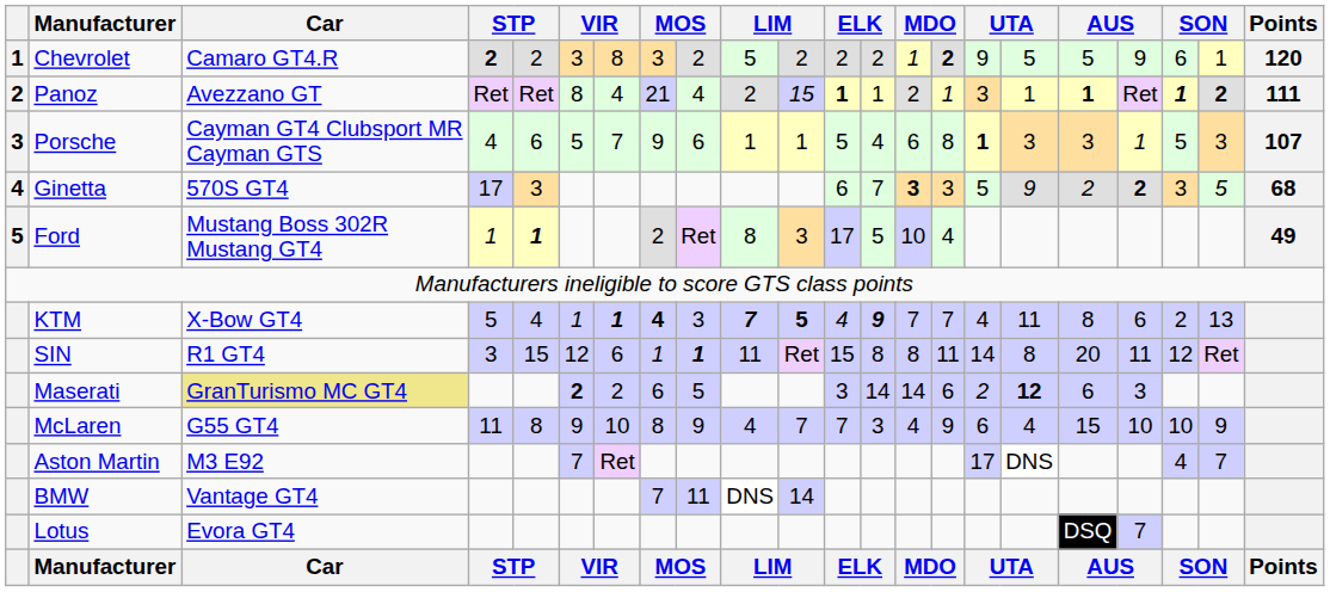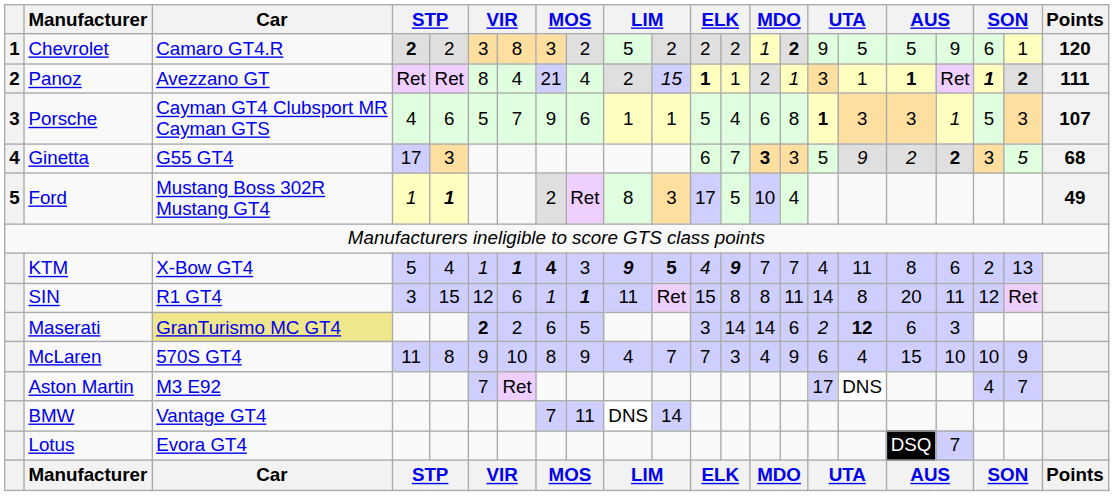 <table class="wikitable" style="font-size:85%; text-align:center">
 <tr valign="top">
 <th valign=middle></th>
 <th valign=middle>Manufacturer</th>
 <th valign=middle>Car</th>
 <th colspan=2><a href='#'>STP</a></th>
 <th colspan=2><a href='#'>VIR</a></th>
 <th colspan=2><a href='#'>MOS</a></th>
 <th colspan=2><a href='#'>LIM</a></th>
 <th colspan=2><a href='#'>ELK</a></th>
 <th colspan=2><a href='#'>MDO</a></th>
 <th colspan=2><a href='#'>UTA</a></th>
 <th colspan=2><a href='#'>AUS</a></th>
 <th colspan=2><a href='#'>SON</a></th>
 <th valign=middle>Points</th>
 </tr>
 <tr>
 <th>1</th>
 <td align=left> <a href='#'>Chevrolet</a></td>
 <td align=left><a href='#'>Camaro GT4.R</a></td>
 <td style="background:#DFDFDF;"><strong>2</strong></td>
 <td style="background:#DFDFDF;">2</td>
 <td style="background:#FFDF9F;">3</td>
 <td style="background:#FFDF9F;">8</td>
 <td style="background:#FFDF9F;">3</td>
 <td style="background:#DFDFDF;">2</td>
 <td style="background:#DFFFDF;">5</td>
 <td style="background:#DFDFDF;">2</td>
 <td style="background:#DFDFDF;">2</td>
 <td style="background:#DFDFDF;">2</td>
 <td style="background:#FFFFBF;"><em>1</em></td>
 <td style="background:#DFDFDF;"><strong>2</strong></td>
 <td style="background:#DFFFDF;">9</td>
 <td style="background:#DFFFDF;">5</td>
 <td style="background:#DFFFDF;">5</td>
 <td style="background:#DFFFDF;">9</td>
 <td style="background:#DFFFDF;">6</td>
 <td style="background:#FFFFBF;">1</td>
 <th>120</th>
 </tr>
 <tr>
 <th>2</th>
 <td align=left> <a href='#'>Panoz</a></td>
 <td align=left><a href='#'>Avezzano GT</a></td>
 <td style="background:#EFCFFF;">Ret</td>
 <td style="background:#EFCFFF;">Ret</td>
 <td style="background:#DFFFDF;">8</td>
 <td style="background:#DFFFDF;">4</td>
 <td style="background:#CFCFFF;">21</td>
 <td style="background:#DFFFDF;">4</td>
 <td style="background:#DFDFDF;">2</td>
 <td style="background:#CFCFFF;"><em>15</em></td>
 <td style="background:#FFFFBF;"><strong>1</strong></td>
 <td style="background:#FFFFBF;">1</td>
 <td style="background:#DFDFDF;">2</td>
 <td style="background:#FFFFBF;"><em>1</em></td>
 <td style="background:#FFDF9F;">3</td>
 <td style="background:#FFFFBF;">1</td>
 <td style="background:#FFFFBF;"><strong>1</strong></td>
 <td style="background:#EFCFFF;">Ret</td>
 <td style="background:#FFFFBF;"><strong><em>1</em></strong></td>
 <td style="background:#DFDFDF;"><strong>2</strong></td>
 <th>111</th>
 </tr>
 <tr>
 <th>3</th>
 <td align=left> <a href='#'>Porsche</a></td>
 <td align=left><a href='#'>Cayman GT4 Clubsport MR</a><br><a href='#'>Cayman GTS</a></td>
 <td style="background:#DFFFDF;">4</td>
 <td style="background:#DFFFDF;">6</td>
 <td style="background:#DFFFDF;">5</td>
 <td style="background:#DFFFDF;">7</td>
 <td style="background:#DFFFDF;">9</td>
 <td style="background:#DFFFDF;">6</td>
 <td style="background:#FFFFBF;">1</td>
 <td style="background:#FFFFBF;">1</td>
 <td style="background:#DFFFDF;">5</td>
 <td style="background:#DFFFDF;">4</td>
 <td style="background:#DFFFDF;">6</td>
 <td style="background:#DFFFDF;">8</td>
 <td style="background:#FFFFBF;"><strong>1</strong></td>
 <td style="background:#FFDF9F;">3</td>
 <td style="background:#FFDF9F;">3</td>
 <td style="background:#FFFFBF;"><em>1</em></td>
 <td style="background:#DFFFDF;">5</td>
 <td style="background:#FFDF9F;">3</td>
 <th>107</th>
 </tr>
 <tr>
 <th>4</th>
 <td align=left> <a href='#'>Ginetta</a></td>
-<td align=left><a href='#'>570S GT4</a></td>
+<td align=left><a href='#'>G55 GT4</a></td>
 <td style="background:#CFCFFF;">17</td>
 <td style="background:#FFDF9F;">3</td>
 <td></td>
 <td></td>
 <td></td>
 <td></td>
 <td></td>
 <td></td>
 <td style="background:#DFFFDF;">6</td>
 <td style="background:#DFFFDF;">7</td>
 <td style="background:#FFDF9F;"><strong>3</strong></td>
 <td style="background:#FFDF9F;">3</td>
 <td style="background:#DFFFDF;">5</td>
 <td style="background:#DFDFDF;"><em>9</em></td>
 <td style="background:#DFDFDF;"><em>2</em></td>
 <td style="background:#DFDFDF;"><strong>2</strong></td>
 <td style="background:#FFDF9F;">3</td>
 <td style="background:#DFFFDF;"><em>5</em></td>
 <th>68</th>
 </tr>
 <tr>
 <th>5</th>
 <td align=left> <a href='#'>Ford</a></td>
 <td align=left><a href='#'>Mustang Boss 302R</a><br><a href='#'>Mustang GT4</a></td>
 <td style="background:#FFFFBF;"><em>1</em></td>
 <td style="background:#FFFFBF;"><strong><em>1</em></strong></td>
 <td></td>
 <td></td>
 <td style="background:#DFDFDF;">2</td>
 <td style="background:#EFCFFF;">Ret</td>
 <td style="background:#DFFFDF;">8</td>
 <td style="background:#FFDF9F;">3</td>
 <td style="background:#CFCFFF;">17</td>
 <td style="background:#DFFFDF;">5</td>
 <td style="background:#CFCFFF;">10</td>
 <td style="background:#DFFFDF;">4</td>
 <td></td>
 <td></td>
 <td></td>
 <td></td>
 <td></td>
 <td></td>
 <th>49</th>
 </tr>
 <tr>
 <td colspan=22 align=center><em>Manufacturers ineligible to score GTS class points</em></td>
 </tr>
 <tr>
 <th></th>
 <td align=left> <a href='#'>KTM</a></td>
 <td align=left><a href='#'>X-Bow GT4</a></td>
 <td style="background:#CFCFFF;">5</td>
 <td style="background:#CFCFFF;">4</td>
 <td style="background:#CFCFFF;"><em>1</em></td>
 <td style="background:#CFCFFF;"><strong><em>1</em></strong></td>
 <td style="background:#CFCFFF;"><strong>4</strong></td>
 <td style="background:#CFCFFF;">3</td>
-<td style="background:#CFCFFF;"><strong><em>7</em></strong></td>
+<td style="background:#CFCFFF;"><strong><em>9</em></strong></td>
 <td style="background:#CFCFFF;"><strong>5</strong></td>
 <td style="background:#CFCFFF;"><em>4</em></td>
 <td style="background:#CFCFFF;"><strong><em>9</em></strong></td>
 <td style="background:#CFCFFF;">7</td>
 <td style="background:#CFCFFF;">7</td>
 <td style="background:#CFCFFF;">4</td>
 <td style="background:#CFCFFF;">11</td>
 <td style="background:#CFCFFF;">8</td>
 <td style="background:#CFCFFF;">6</td>
 <td style="background:#CFCFFF;">2</td>
 <td style="background:#CFCFFF;">13</td>
 <th></th>
 </tr>
 <tr>
 <th></th>
 <td align=left> <a href='#'>SIN</a></td>
 <td align=left><a href='#'>R1 GT4</a></td>
 <td style="background:#CFCFFF;">3</td>
 <td style="background:#CFCFFF;">15</td>
 <td style="background:#CFCFFF;">12</td>
 <td style="background:#CFCFFF;">6</td>
 <td style="background:#CFCFFF;"><em>1</em></td>
 <td style="background:#CFCFFF;"><strong><em>1</em></strong></td>
 <td style="background:#CFCFFF;">11</td>
 <td style="background:#EFCFFF;">Ret</td>
 <td style="background:#CFCFFF;">15</td>
 <td style="background:#CFCFFF;">8</td>
 <td style="background:#CFCFFF;">8</td>
 <td style="background:#CFCFFF;">11</td>
 <td style="background:#CFCFFF;">14</td>
 <td style="background:#CFCFFF;">8</td>
 <td style="background:#CFCFFF;">20</td>
 <td style="background:#CFCFFF;">11</td>
 <td style="background:#CFCFFF;">12</td>
 <td style="background:#EFCFFF;">Ret</td>
 <th></th>
 </tr>
 <tr>
 <th></th>
 <td align=left> <a href='#'>Maserati</a></td>
 <td align=left style="background: khaki;"><a href='#'>GranTurismo MC GT4</a></td>
 <td></td>
 <td></td>
 <td style="background:#CFCFFF;"><strong>2</strong></td>
 <td style="background:#CFCFFF;">2</td>
 <td style="background:#CFCFFF;">6</td>
 <td style="background:#CFCFFF;">5</td>
 <td></td>
 <td></td>
 <td style="background:#CFCFFF;">3</td>
 <td style="background:#CFCFFF;">14</td>
 <td style="background:#CFCFFF;">14</td>
 <td style="background:#CFCFFF;">6</td>
 <td style="background:#CFCFFF;"><em>2</em></td>
 <td style="background:#CFCFFF;"><strong>12</strong></td>
 <td style="background:#CFCFFF;">6</td>
 <td style="background:#CFCFFF;">3</td>
 <td></td>
 <td></td>
 <th></th>
 </tr>
 <tr>
 <th></th>
 <td align=left> <a href='#'>McLaren</a></td>
-<td align=left><a href='#'>G55 GT4</a></td>
+<td align=left><a href='#'>570S GT4</a></td>
 <td style="background:#CFCFFF;">11</td>
 <td style="background:#CFCFFF;">8</td>
 <td style="background:#CFCFFF;">9</td>
 <td style="background:#CFCFFF;">10</td>
 <td style="background:#CFCFFF;">8</td>
 <td style="background:#CFCFFF;">9</td>
 <td style="background:#CFCFFF;">4</td>
 <td style="background:#CFCFFF;">7</td>
 <td style="background:#CFCFFF;">7</td>
 <td style="background:#CFCFFF;">3</td>
 <td style="background:#CFCFFF;">4</td>
 <td style="background:#CFCFFF;">9</td>
 <td style="background:#CFCFFF;">6</td>
 <td style="background:#CFCFFF;">4</td>
 <td style="background:#CFCFFF;">15</td>
 <td style="background:#CFCFFF;">10</td>
 <td style="background:#CFCFFF;">10</td>
 <td style="background:#CFCFFF;">9</td>
 <th></th>
 </tr>
 <tr>
 <th></th>
 <td align=left> <a href='#'>Aston Martin</a></td>
 <td align=left><a href='#'>M3 E92</a></td>
 <td></td>
 <td></td>
 <td style="background:#CFCFFF;">7</td>
 <td style="background:#EFCFFF;">Ret</td>
 <td></td>
 <td></td>
 <td></td>
 <td></td>
 <td></td>
 <td></td>
 <td></td>
 <td></td>
 <td style="background:#CFCFFF;">17</td>
 <td style="background:#FFFFFF;">DNS</td>
 <td></td>
 <td></td>
 <td style="background:#CFCFFF;">4</td>
 <td style="background:#CFCFFF;">7</td>
 <th></th>
 </tr>
 <tr>
 <th></th>
 <td align=left> <a href='#'>BMW</a></td>
 <td align=left><a href='#'>Vantage GT4</a></td>
 <td></td>
 <td></td>
 <td></td>
 <td></td>
 <td style="background:#CFCFFF;">7</td>
 <td style="background:#CFCFFF;">11</td>
 <td style="background:#FFFFFF;">DNS</td>
 <td style="background:#CFCFFF;">14</td>
 <td></td>
 <td></td>
 <td></td>
 <td></td>
 <td></td>
 <td></td>
 <td></td>
 <td></td>
 <td></td>
 <td></td>
 <th></th>
 </tr>
 <tr>
 <th></th>
 <td align=left> <a href='#'>Lotus</a></td>
 <td align=left><a href='#'>Evora GT4</a></td>
 <td></td>
 <td></td>
 <td></td>
 <td></td>
 <td></td>
 <td></td>
 <td></td>
 <td></td>
 <td></td>
 <td></td>
 <td></td>
 <td></td>
 <td></td>
 <td></td>
 <td style="background:#000000; color:white;">DSQ</td>
 <td style="background:#CFCFFF;">7</td>
 <td></td>
 <td></td>
 <th></th>
 </tr>
 <tr valign="top">
 <th valign=middle></th>
 <th valign=middle>Manufacturer</th>
 <th valign=middle>Car</th>
 <th colspan=2><a href='#'>STP</a></th>
 <th colspan=2><a href='#'>VIR</a></th>
 <th colspan=2><a href='#'>MOS</a></th>
 <th colspan=2><a href='#'>LIM</a></th>
 <th colspan=2><a href='#'>ELK</a></th>
 <th colspan=2><a href='#'>MDO</a></th>
 <th colspan=2><a href='#'>UTA</a></th>
 <th colspan=2><a href='#'>AUS</a></th>
 <th colspan=2><a href='#'>SON</a></th>
 <th valign=middle>Points</th>
 </tr>
 </table>
